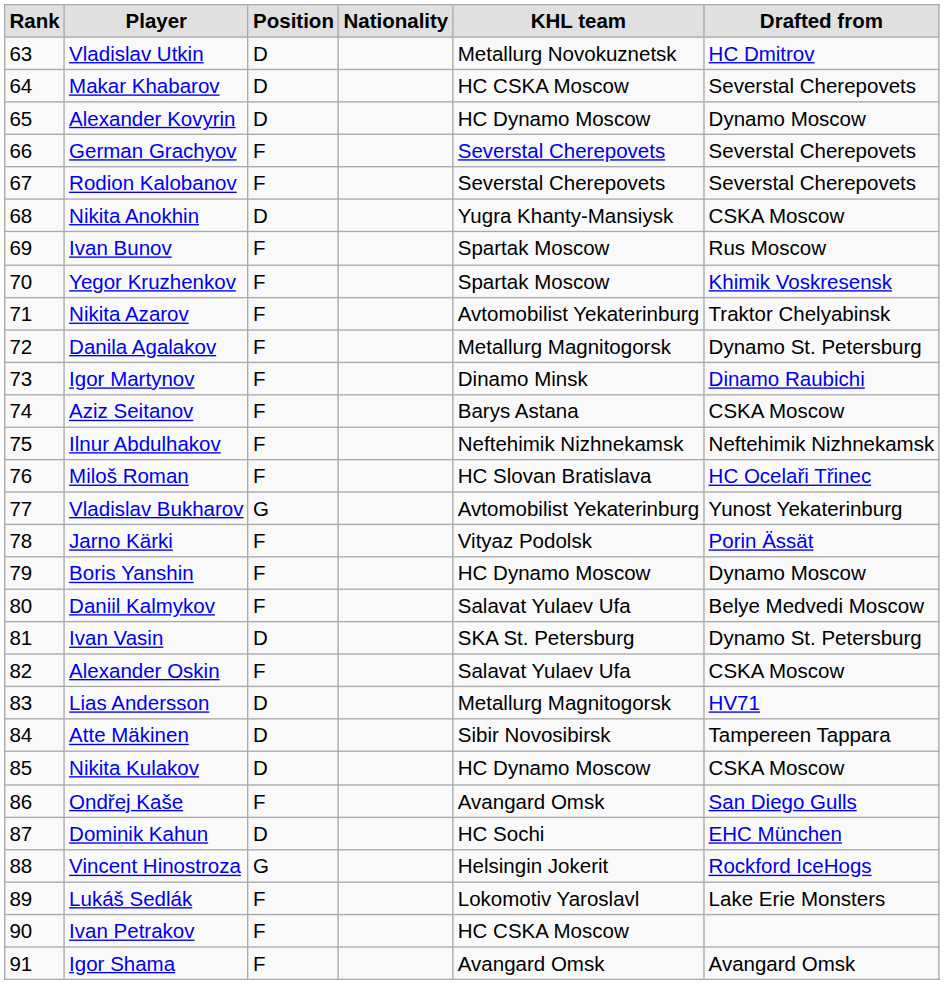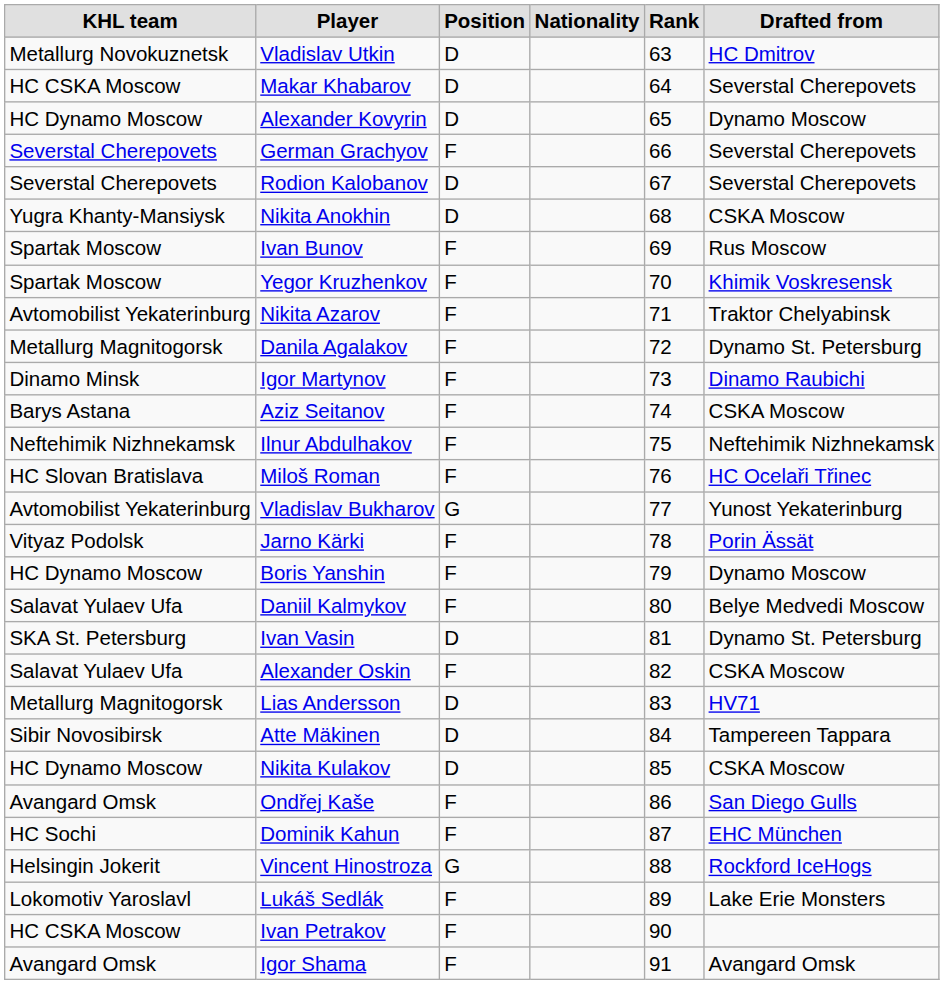 <table style="font-size: 95%; text-align: left;" class="wikitable alternance">
 <tr>
-<th scope="col" style="background: #e0e0e0;">Rank</th>
+<th scope="col" style="background: #e0e0e0;">KHL team</th>
 <th scope="col" style="background: #e0e0e0;">Player</th>
 <th scope="col" style="background: #e0e0e0;">Position</th>
 <th scope="col" style="background: #e0e0e0;">Nationality</th>
-<th scope="col" style="background: #e0e0e0;">KHL team</th>
+<th scope="col" style="background: #e0e0e0;">Rank</th>
 <th scope="col" style="background: #e0e0e0;">Drafted from</th>
 </tr>
 <tr>
-<td>63</td>
+<td>Metallurg Novokuznetsk</td>
 <td><a href='#'>Vladislav Utkin</a></td>
 <td>D</td>
 <td></td>
-<td>Metallurg Novokuznetsk</td>
+<td>63</td>
 <td><a href='#'>HC Dmitrov</a></td>
 </tr>
 <tr>
-<td>64</td>
+<td>HC CSKA Moscow</td>
 <td><a href='#'>Makar Khabarov</a></td>
 <td>D</td>
 <td></td>
-<td>HC CSKA Moscow</td>
+<td>64</td>
 <td>Severstal Cherepovets</td>
 </tr>
 <tr>
-<td>65</td>
+<td>HC Dynamo Moscow</td>
 <td><a href='#'>Alexander Kovyrin</a></td>
 <td>D</td>
 <td></td>
-<td>HC Dynamo Moscow</td>
+<td>65</td>
 <td>Dynamo Moscow</td>
 </tr>
 <tr>
-<td>66</td>
+<td><a href='#'>Severstal Cherepovets</a></td>
 <td><a href='#'>German Grachyov</a></td>
 <td>F</td>
 <td></td>
-<td><a href='#'>Severstal Cherepovets</a></td>
+<td>66</td>
 <td>Severstal Cherepovets</td>
 </tr>
 <tr>
+<td>Severstal Cherepovets</td>
+<td><a href='#'>Rodion Kalobanov</a></td>
+<td>D</td>
+<td></td>
 <td>67</td>
-<td><a href='#'>Rodion Kalobanov</a></td>
-<td>F</td>
-<td></td>
-<td>Severstal Cherepovets</td>
 <td>Severstal Cherepovets</td>
 </tr>
 <tr>
-<td>68</td>
+<td>Yugra Khanty-Mansiysk</td>
 <td><a href='#'>Nikita Anokhin</a></td>
 <td>D</td>
 <td></td>
-<td>Yugra Khanty-Mansiysk</td>
+<td>68</td>
 <td>CSKA Moscow</td>
 </tr>
 <tr>
-<td>69</td>
+<td>Spartak Moscow</td>
 <td><a href='#'>Ivan Bunov</a></td>
 <td>F</td>
 <td></td>
-<td>Spartak Moscow</td>
+<td>69</td>
 <td>Rus Moscow</td>
 </tr>
 <tr>
-<td>70</td>
+<td>Spartak Moscow</td>
 <td><a href='#'>Yegor Kruzhenkov</a></td>
 <td>F</td>
 <td></td>
-<td>Spartak Moscow</td>
+<td>70</td>
 <td><a href='#'>Khimik Voskresensk</a></td>
 </tr>
 <tr>
-<td>71</td>
+<td>Avtomobilist Yekaterinburg</td>
 <td><a href='#'>Nikita Azarov</a></td>
 <td>F</td>
 <td></td>
-<td>Avtomobilist Yekaterinburg</td>
+<td>71</td>
 <td>Traktor Chelyabinsk</td>
 </tr>
 <tr>
-<td>72</td>
+<td>Metallurg Magnitogorsk</td>
 <td><a href='#'>Danila Agalakov</a></td>
 <td>F</td>
 <td></td>
-<td>Metallurg Magnitogorsk</td>
+<td>72</td>
 <td>Dynamo St. Petersburg</td>
 </tr>
 <tr>
-<td>73</td>
+<td>Dinamo Minsk</td>
 <td><a href='#'>Igor Martynov</a></td>
 <td>F</td>
 <td></td>
-<td>Dinamo Minsk</td>
+<td>73</td>
 <td><a href='#'>Dinamo Raubichi</a></td>
 </tr>
 <tr>
-<td>74</td>
+<td>Barys Astana</td>
 <td><a href='#'>Aziz Seitanov</a></td>
 <td>F</td>
 <td></td>
-<td>Barys Astana</td>
+<td>74</td>
 <td>CSKA Moscow</td>
 </tr>
 <tr>
-<td>75</td>
+<td>Neftehimik Nizhnekamsk</td>
 <td><a href='#'>Ilnur Abdulhakov</a></td>
 <td>F</td>
 <td></td>
-<td>Neftehimik Nizhnekamsk</td>
+<td>75</td>
 <td>Neftehimik Nizhnekamsk</td>
 </tr>
 <tr>
-<td>76</td>
+<td>HC Slovan Bratislava</td>
 <td><a href='#'>Miloš Roman</a></td>
 <td>F</td>
 <td></td>
-<td>HC Slovan Bratislava</td>
+<td>76</td>
 <td><a href='#'>HC Ocelaři Třinec</a></td>
 </tr>
 <tr>
-<td>77</td>
+<td>Avtomobilist Yekaterinburg</td>
 <td><a href='#'>Vladislav Bukharov</a></td>
 <td>G</td>
 <td></td>
-<td>Avtomobilist Yekaterinburg</td>
+<td>77</td>
 <td>Yunost Yekaterinburg</td>
 </tr>
 <tr>
-<td>78</td>
+<td>Vityaz Podolsk</td>
 <td><a href='#'>Jarno Kärki</a></td>
 <td>F</td>
 <td></td>
-<td>Vityaz Podolsk</td>
+<td>78</td>
 <td><a href='#'>Porin Ässät</a></td>
 </tr>
 <tr>
-<td>79</td>
+<td>HC Dynamo Moscow</td>
 <td><a href='#'>Boris Yanshin</a></td>
 <td>F</td>
 <td></td>
-<td>HC Dynamo Moscow</td>
+<td>79</td>
 <td>Dynamo Moscow</td>
 </tr>
 <tr>
-<td>80</td>
+<td>Salavat Yulaev Ufa</td>
 <td><a href='#'>Daniil Kalmykov</a></td>
 <td>F</td>
 <td></td>
-<td>Salavat Yulaev Ufa</td>
+<td>80</td>
 <td>Belye Medvedi Moscow</td>
 </tr>
 <tr>
-<td>81</td>
+<td>SKA St. Petersburg</td>
 <td><a href='#'>Ivan Vasin</a></td>
 <td>D</td>
 <td></td>
-<td>SKA St. Petersburg</td>
+<td>81</td>
 <td>Dynamo St. Petersburg</td>
 </tr>
 <tr>
-<td>82</td>
+<td>Salavat Yulaev Ufa</td>
 <td><a href='#'>Alexander Oskin</a></td>
 <td>F</td>
 <td></td>
-<td>Salavat Yulaev Ufa</td>
+<td>82</td>
 <td>CSKA Moscow</td>
 </tr>
 <tr>
-<td>83</td>
+<td>Metallurg Magnitogorsk</td>
 <td><a href='#'>Lias Andersson</a></td>
 <td>D</td>
 <td></td>
-<td>Metallurg Magnitogorsk</td>
+<td>83</td>
 <td><a href='#'>HV71</a></td>
 </tr>
 <tr>
-<td>84</td>
+<td>Sibir Novosibirsk</td>
 <td><a href='#'>Atte Mäkinen</a></td>
 <td>D</td>
 <td></td>
-<td>Sibir Novosibirsk</td>
+<td>84</td>
 <td>Tampereen Tappara</td>
 </tr>
 <tr>
-<td>85</td>
+<td>HC Dynamo Moscow</td>
 <td><a href='#'>Nikita Kulakov</a></td>
 <td>D</td>
 <td></td>
-<td>HC Dynamo Moscow</td>
+<td>85</td>
 <td>CSKA Moscow</td>
 </tr>
 <tr>
-<td>86</td>
+<td>Avangard Omsk</td>
 <td><a href='#'>Ondřej Kaše</a></td>
 <td>F</td>
 <td></td>
-<td>Avangard Omsk</td>
+<td>86</td>
 <td><a href='#'>San Diego Gulls</a></td>
 </tr>
 <tr>
+<td>HC Sochi</td>
+<td><a href='#'>Dominik Kahun</a></td>
+<td>F</td>
+<td></td>
 <td>87</td>
-<td><a href='#'>Dominik Kahun</a></td>
-<td>D</td>
-<td></td>
-<td>HC Sochi</td>
 <td><a href='#'>EHC München</a></td>
 </tr>
 <tr>
-<td>88</td>
+<td>Helsingin Jokerit</td>
 <td><a href='#'>Vincent Hinostroza</a></td>
 <td>G</td>
 <td></td>
-<td>Helsingin Jokerit</td>
+<td>88</td>
 <td><a href='#'>Rockford IceHogs</a></td>
 </tr>
 <tr>
-<td>89</td>
+<td>Lokomotiv Yaroslavl</td>
 <td><a href='#'>Lukáš Sedlák</a></td>
 <td>F</td>
 <td></td>
-<td>Lokomotiv Yaroslavl</td>
+<td>89</td>
 <td>Lake Erie Monsters</td>
 </tr>
 <tr>
-<td>90</td>
+<td>HC CSKA Moscow</td>
 <td><a href='#'>Ivan Petrakov</a></td>
 <td>F</td>
 <td></td>
-<td>HC CSKA Moscow</td>
+<td>90</td>
 <td></td>
 </tr>
 <tr>
-<td>91</td>
+<td>Avangard Omsk</td>
 <td><a href='#'>Igor Shama</a></td>
 <td>F</td>
 <td></td>
-<td>Avangard Omsk</td>
+<td>91</td>
 <td>Avangard Omsk</td>
 </tr>
 </table>
